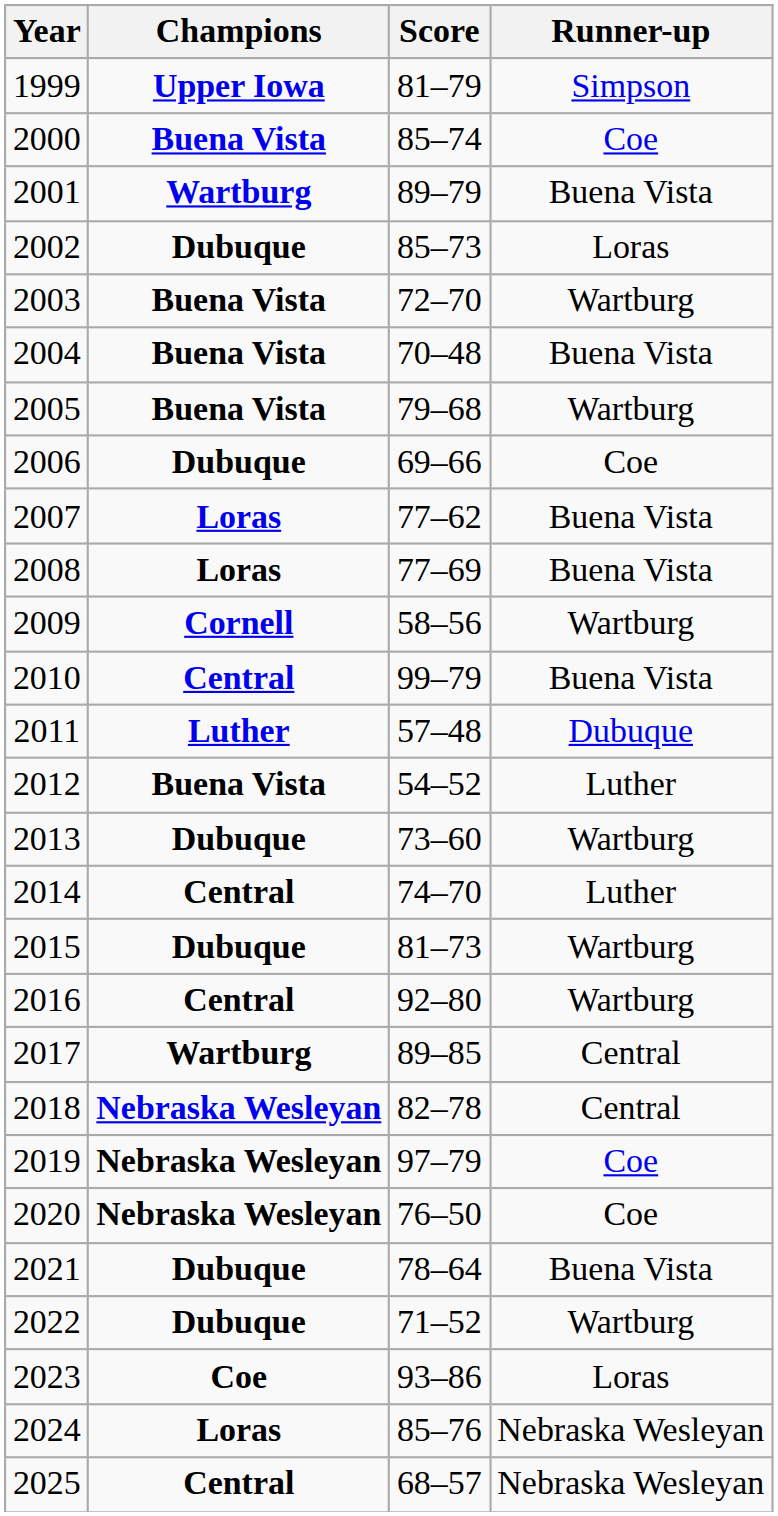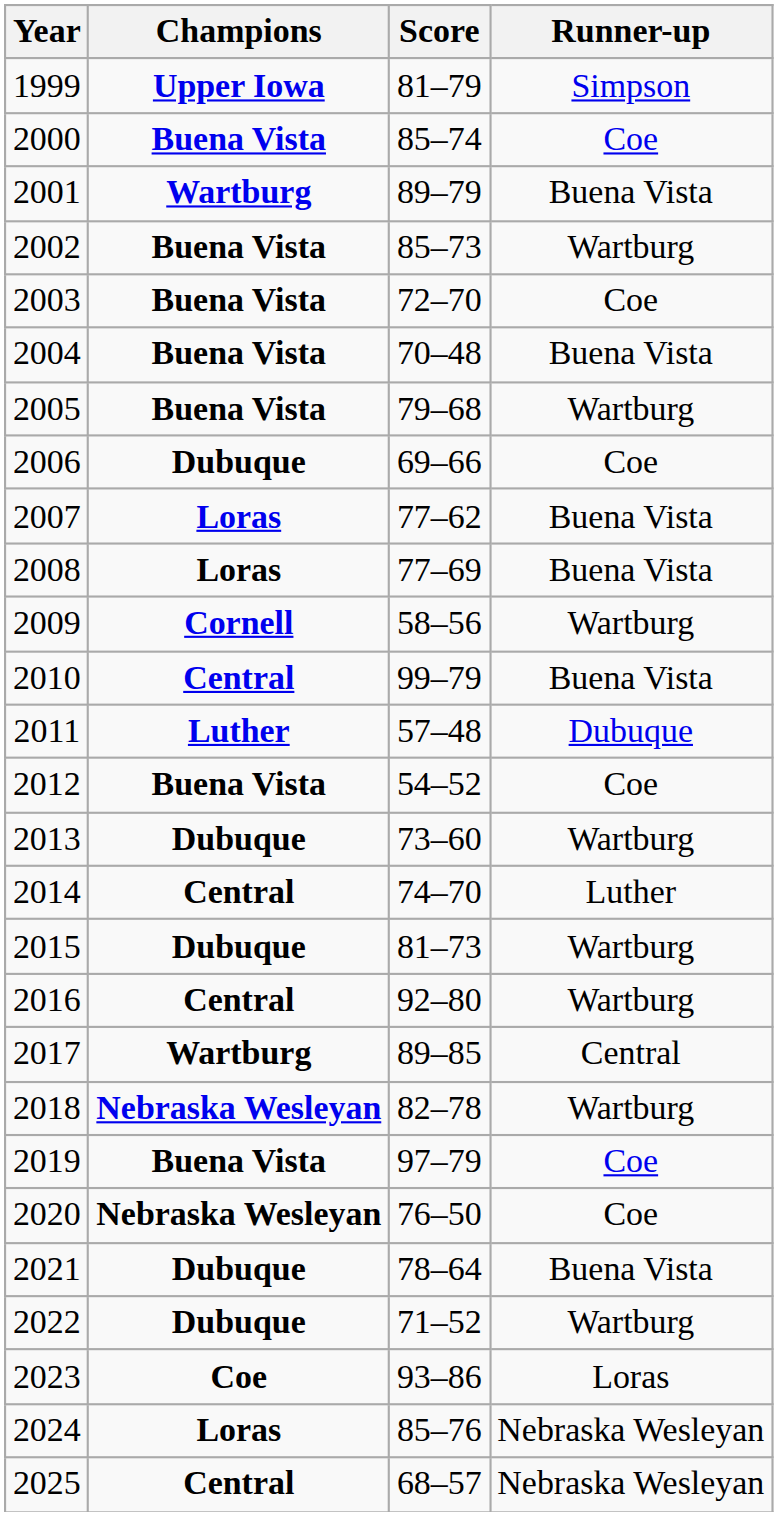 <table class="wikitable sortable">
 <tr>
 <th>Year</th>
 <th>Champions</th>
 <th>Score</th>
 <th>Runner-up</th>
 </tr>
 <tr align=center>
 <td>1999</td>
 <td><strong><a href='#'>Upper Iowa</a></strong></td>
 <td>81–79</td>
 <td><a href='#'>Simpson</a></td>
 </tr>
 <tr align=center>
 <td>2000</td>
 <td><strong><a href='#'>Buena Vista</a></strong></td>
 <td>85–74</td>
 <td><a href='#'>Coe</a></td>
 </tr>
 <tr align=center>
 <td>2001</td>
 <td><strong><a href='#'>Wartburg</a></strong></td>
 <td>89–79</td>
 <td>Buena Vista</td>
 </tr>
 <tr align=center>
 <td>2002</td>
-<td><strong>Dubuque</strong></td>
+<td><strong>Buena Vista</strong></td>
 <td>85–73</td>
-<td>Loras</td>
+<td>Wartburg</td>
 </tr>
 <tr align=center>
 <td>2003</td>
 <td><strong>Buena Vista</strong></td>
 <td>72–70</td>
-<td>Wartburg</td>
+<td>Coe</td>
 </tr>
 <tr align=center>
 <td>2004</td>
 <td><strong>Buena Vista</strong></td>
 <td>70–48</td>
 <td>Buena Vista</td>
 </tr>
 <tr align=center>
 <td>2005</td>
 <td><strong>Buena Vista</strong></td>
 <td>79–68</td>
 <td>Wartburg</td>
 </tr>
 <tr align=center>
 <td>2006</td>
 <td><strong>Dubuque</strong></td>
 <td>69–66</td>
 <td>Coe</td>
 </tr>
 <tr align=center>
 <td>2007</td>
 <td><strong><a href='#'>Loras</a></strong></td>
 <td>77–62</td>
 <td>Buena Vista</td>
 </tr>
 <tr align=center>
 <td>2008</td>
 <td><strong>Loras</strong></td>
 <td>77–69</td>
 <td>Buena Vista</td>
 </tr>
 <tr align=center>
 <td>2009</td>
 <td><strong><a href='#'>Cornell</a></strong></td>
 <td>58–56</td>
 <td>Wartburg</td>
 </tr>
 <tr align=center>
 <td>2010</td>
 <td><strong><a href='#'>Central</a></strong></td>
 <td>99–79</td>
 <td>Buena Vista</td>
 </tr>
 <tr align=center>
 <td>2011</td>
 <td><strong><a href='#'>Luther</a></strong></td>
 <td>57–48</td>
 <td><a href='#'>Dubuque</a></td>
 </tr>
 <tr align=center>
 <td>2012</td>
 <td><strong>Buena Vista</strong></td>
 <td>54–52</td>
-<td>Luther</td>
+<td>Coe</td>
 </tr>
 <tr align=center>
 <td>2013</td>
 <td><strong>Dubuque</strong></td>
 <td>73–60</td>
 <td>Wartburg</td>
 </tr>
 <tr align=center>
 <td>2014</td>
 <td><strong>Central</strong></td>
 <td>74–70</td>
 <td>Luther</td>
 </tr>
 <tr align=center>
 <td>2015</td>
 <td><strong>Dubuque</strong></td>
 <td>81–73</td>
 <td>Wartburg</td>
 </tr>
 <tr align=center>
 <td>2016</td>
 <td><strong>Central</strong></td>
 <td>92–80</td>
 <td>Wartburg</td>
 </tr>
 <tr align=center>
 <td>2017</td>
 <td><strong>Wartburg</strong></td>
 <td>89–85</td>
 <td>Central</td>
 </tr>
 <tr align=center>
 <td>2018</td>
 <td><strong><a href='#'>Nebraska Wesleyan</a></strong></td>
 <td>82–78</td>
-<td>Central</td>
+<td>Wartburg</td>
 </tr>
 <tr align=center>
 <td>2019</td>
-<td><strong>Nebraska Wesleyan</strong></td>
+<td><strong>Buena Vista</strong></td>
 <td>97–79</td>
 <td><a href='#'>Coe</a></td>
 </tr>
 <tr align=center>
 <td>2020</td>
 <td><strong>Nebraska Wesleyan</strong></td>
 <td>76–50</td>
 <td>Coe</td>
 </tr>
 <tr align=center>
 <td>2021</td>
 <td><strong>Dubuque</strong></td>
 <td>78–64</td>
 <td>Buena Vista</td>
 </tr>
 <tr align=center>
 <td>2022</td>
 <td><strong>Dubuque</strong></td>
 <td>71–52</td>
 <td>Wartburg</td>
 </tr>
 <tr align=center>
 <td>2023</td>
 <td><strong>Coe</strong></td>
 <td>93–86</td>
 <td>Loras</td>
 </tr>
 <tr align=center>
 <td>2024</td>
 <td><strong>Loras</strong></td>
 <td>85–76</td>
 <td>Nebraska Wesleyan</td>
 </tr>
 <tr align=center>
 <td>2025</td>
 <td><strong>Central</strong></td>
 <td>68–57</td>
 <td>Nebraska Wesleyan</td>
 </tr>
 </table>
